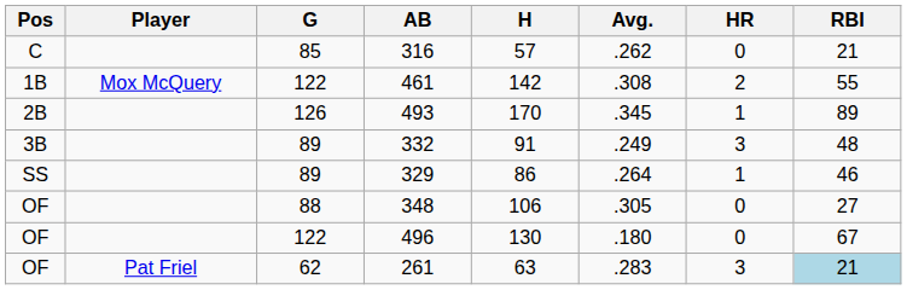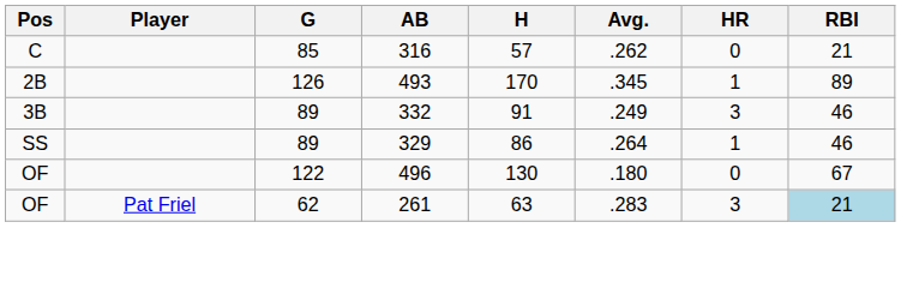 <table class="wikitable sortable">
 <tr>
 <th bgcolor="#DDDDFF" width="5%">Pos</th>
 <th bgcolor="#DDDDFF" width="16%">Player</th>
 <th bgcolor="#DDDDFF" width="9%">G</th>
 <th bgcolor="#DDDDFF" width="9%">AB</th>
 <th bgcolor="#DDDDFF" width="9%">H</th>
 <th bgcolor="#DDDDFF" width="9%">Avg.</th>
 <th bgcolor="#DDDDFF" width="9%">HR</th>
 <th bgcolor="#DDDDFF" width="9%">RBI</th>
 </tr>
 <tr align="center">
 <td>C</td>
 <td></td>
 <td>85</td>
 <td>316</td>
 <td>57</td>
 <td>.262</td>
 <td>0</td>
 <td>21</td>
 </tr>
 <tr align="center">
-<td>1B</td>
-<td><a href='#'>Mox McQuery</a></td>
-<td>122</td>
-<td>461</td>
-<td>142</td>
-<td>.308</td>
-<td>2</td>
-<td>55</td>
-</tr>
-<tr align="center">
 <td>2B</td>
 <td></td>
 <td>126</td>
 <td>493</td>
 <td>170</td>
 <td>.345</td>
 <td>1</td>
 <td>89</td>
 </tr>
 <tr align="center">
 <td>3B</td>
 <td></td>
 <td>89</td>
 <td>332</td>
 <td>91</td>
 <td>.249</td>
 <td>3</td>
-<td>48</td>
+<td>46</td>
 </tr>
 <tr align="center">
 <td>SS</td>
 <td></td>
 <td>89</td>
 <td>329</td>
 <td>86</td>
 <td>.264</td>
 <td>1</td>
 <td>46</td>
-</tr>
-<tr align="center">
-<td>OF</td>
-<td></td>
-<td>88</td>
-<td>348</td>
-<td>106</td>
-<td>.305</td>
-<td>0</td>
-<td>27</td>
 </tr>
 <tr align="center">
 <td>OF</td>
 <td></td>
 <td>122</td>
 <td>496</td>
 <td>130</td>
 <td>.180</td>
 <td>0</td>
 <td>67</td>
 </tr>
 <tr align="center">
 <td>OF</td>
 <td><a href='#'>Pat Friel</a></td>
 <td>62</td>
 <td>261</td>
 <td>63</td>
 <td>.283</td>
 <td>3</td>
 <td style="background: lightblue;">21</td>
 </tr>
 </table>
